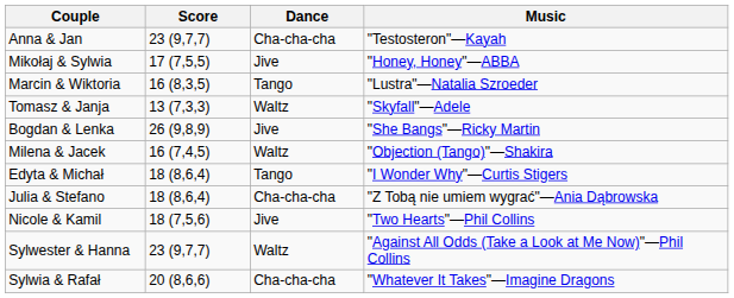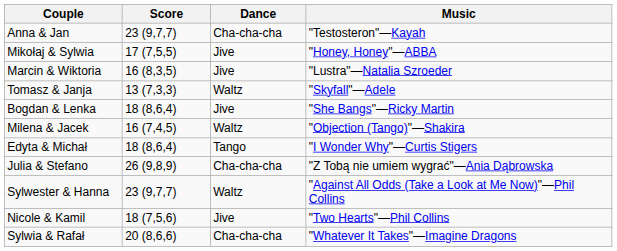 <table class="wikitable">
 <tr>
 <th style="width:150px;">Couple</th>
 <th style="width:110px;">Score</th>
 <th style="width:120px;">Dance</th>
 <th style="width:400px;">Music</th>
 </tr>
 <tr>
 <td>Anna & Jan</td>
 <td>23 (9,7,7)</td>
 <td>Cha-cha-cha</td>
 <td>"Testosteron"—<a href='#'>Kayah</a></td>
 </tr>
 <tr>
 <td>Mikołaj & Sylwia</td>
 <td>17 (7,5,5)</td>
 <td>Jive</td>
 <td>"<a href='#'>Honey, Honey</a>"—<a href='#'>ABBA</a></td>
 </tr>
 <tr>
 <td>Marcin & Wiktoria</td>
 <td>16 (8,3,5)</td>
-<td>Tango</td>
+<td>Jive</td>
 <td>"Lustra"—<a href='#'>Natalia Szroeder</a></td>
 </tr>
 <tr>
 <td>Tomasz & Janja</td>
 <td>13 (7,3,3)</td>
 <td>Waltz</td>
 <td>"<a href='#'>Skyfall</a>"—<a href='#'>Adele</a></td>
 </tr>
 <tr>
 <td>Bogdan & Lenka</td>
-<td>26 (9,8,9)</td>
+<td>18 (8,6,4)</td>
 <td>Jive</td>
 <td>"<a href='#'>She Bangs</a>"—<a href='#'>Ricky Martin</a></td>
 </tr>
 <tr>
 <td>Milena & Jacek</td>
 <td>16 (7,4,5)</td>
 <td>Waltz</td>
 <td>"<a href='#'>Objection (Tango)</a>"—<a href='#'>Shakira</a></td>
 </tr>
 <tr>
 <td>Edyta & Michał</td>
 <td>18 (8,6,4)</td>
 <td>Tango</td>
 <td>"<a href='#'>I Wonder Why</a>"—<a href='#'>Curtis Stigers</a></td>
 </tr>
 <tr>
 <td>Julia & Stefano</td>
-<td>18 (8,6,4)</td>
+<td>26 (9,8,9)</td>
 <td>Cha-cha-cha</td>
 <td>"Z Tobą nie umiem wygrać"—<a href='#'>Ania Dąbrowska</a></td>
+</tr>
+<tr>
+<td>Sylwester & Hanna</td>
+<td>23 (9,7,7)</td>
+<td>Waltz</td>
+<td>"<a href='#'>Against All Odds (Take a Look at Me Now)</a>"—<a href='#'>Phil Collins</a></td>
 </tr>
 <tr>
 <td>Nicole & Kamil</td>
 <td>18 (7,5,6)</td>
 <td>Jive</td>
 <td>"<a href='#'>Two Hearts</a>"—<a href='#'>Phil Collins</a></td>
 </tr>
 <tr>
-<td>Sylwester & Hanna</td>
-<td>23 (9,7,7)</td>
-<td>Waltz</td>
-<td>"<a href='#'>Against All Odds (Take a Look at Me Now)</a>"—<a href='#'>Phil Collins</a></td>
-</tr>
-<tr>
 <td>Sylwia & Rafał</td>
 <td>20 (8,6,6)</td>
 <td>Cha-cha-cha</td>
 <td>"<a href='#'>Whatever It Takes</a>"—<a href='#'>Imagine Dragons</a></td>
 </tr>
 </table>
